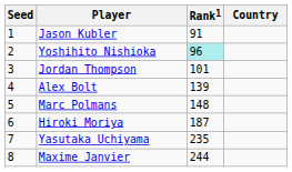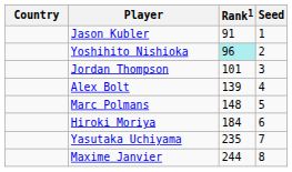 <table class="sortable wikitable">
 <tr>
-<th>Seed</th>
+<th width="70">Country</th>
 <th width="175">Player</th>
 <th>Rank<sup>1</sup></th>
-<th width="70">Country</th>
+<th>Seed</th>
 </tr>
 <tr>
-<td>1</td>
+<td></td>
 <td><a href='#'>Jason Kubler</a></td>
 <td>91</td>
-<td></td>
+<td>1</td>
 </tr>
 <tr>
-<td>2</td>
+<td></td>
 <td><a href='#'>Yoshihito Nishioka</a></td>
 <td style="background: paleturquoise;">96</td>
-<td></td>
+<td>2</td>
 </tr>
 <tr>
-<td>3</td>
+<td></td>
 <td><a href='#'>Jordan Thompson</a></td>
 <td>101</td>
-<td></td>
+<td>3</td>
 </tr>
 <tr>
-<td>4</td>
+<td></td>
 <td><a href='#'>Alex Bolt</a></td>
 <td>139</td>
-<td></td>
+<td>4</td>
 </tr>
 <tr>
-<td>5</td>
+<td></td>
 <td><a href='#'>Marc Polmans</a></td>
 <td>148</td>
-<td></td>
+<td>5</td>
 </tr>
 <tr>
+<td></td>
+<td><a href='#'>Hiroki Moriya</a></td>
+<td>184</td>
 <td>6</td>
-<td><a href='#'>Hiroki Moriya</a></td>
-<td>187</td>
-<td></td>
 </tr>
 <tr>
-<td>7</td>
+<td></td>
 <td><a href='#'>Yasutaka Uchiyama</a></td>
 <td>235</td>
-<td></td>
+<td>7</td>
 </tr>
 <tr>
-<td>8</td>
+<td></td>
 <td><a href='#'>Maxime Janvier</a></td>
 <td>244</td>
-<td></td>
+<td>8</td>
 </tr>
 </table>
